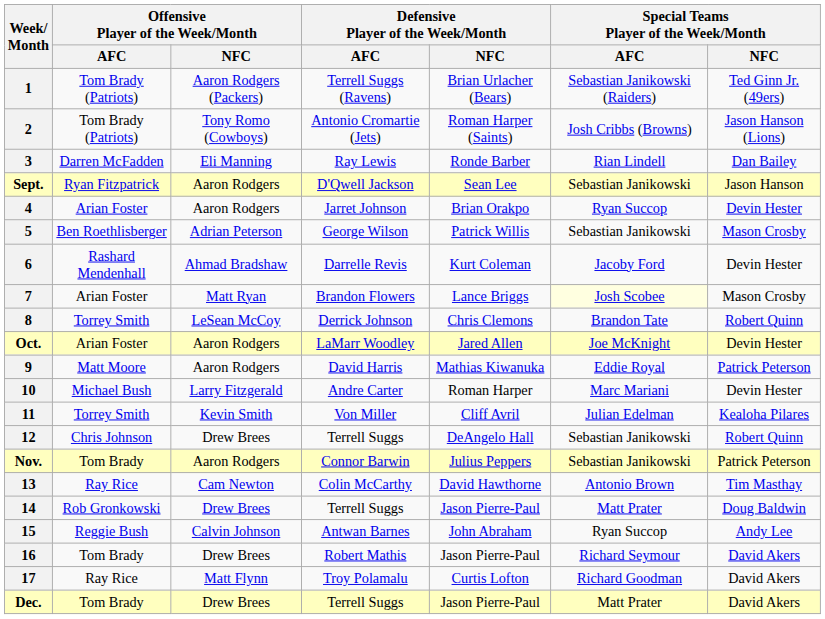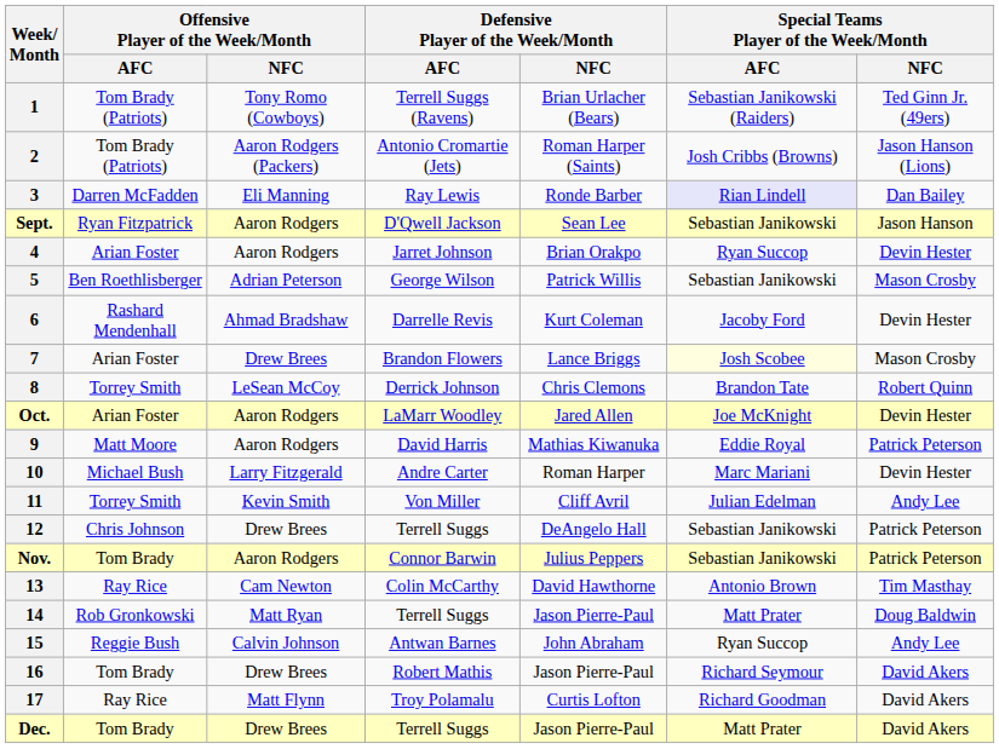 <table class="wikitable" style="font-size: 95%; text-align: center;">
 <tr>
 <th rowspan=2>Week/<br>Month</th>
 <th colspan=2>Offensive<br>Player of the Week/Month</th>
 <th colspan=2>Defensive<br>Player of the Week/Month</th>
 <th colspan=2>Special Teams<br>Player of the Week/Month</th>
 </tr>
 <tr>
 <th>AFC</th>
 <th>NFC</th>
 <th>AFC</th>
 <th>NFC</th>
 <th>AFC</th>
 <th>NFC</th>
 </tr>
 <tr>
 <th>1</th>
 <td><a href='#'>Tom Brady</a> (<a href='#'>Patriots</a>)</td>
-<td><a href='#'>Aaron Rodgers</a> (<a href='#'>Packers</a>)</td>
+<td><a href='#'>Tony Romo</a> (<a href='#'>Cowboys</a>)</td>
 <td><a href='#'>Terrell Suggs</a> (<a href='#'>Ravens</a>)</td>
 <td><a href='#'>Brian Urlacher</a> (<a href='#'>Bears</a>) </td>
 <td><a href='#'>Sebastian Janikowski</a> (<a href='#'>Raiders</a>)</td>
 <td><a href='#'>Ted Ginn Jr.</a> (<a href='#'>49ers</a>)</td>
 </tr>
 <tr>
 <th>2</th>
 <td>Tom Brady (<a href='#'>Patriots</a>)</td>
-<td><a href='#'>Tony Romo</a> (<a href='#'>Cowboys</a>)</td>
+<td><a href='#'>Aaron Rodgers</a> (<a href='#'>Packers</a>)</td>
 <td><a href='#'>Antonio Cromartie</a> (<a href='#'>Jets</a>)</td>
 <td><a href='#'>Roman Harper</a> (<a href='#'>Saints</a>)</td>
 <td><a href='#'>Josh Cribbs</a> (<a href='#'>Browns</a>)</td>
 <td><a href='#'>Jason Hanson</a> (<a href='#'>Lions</a>)</td>
 </tr>
 <tr>
 <th>3</th>
 <td><a href='#'>Darren McFadden</a></td>
 <td><a href='#'>Eli Manning</a></td>
 <td><a href='#'>Ray Lewis</a></td>
 <td><a href='#'>Ronde Barber</a></td>
-<td><a href='#'>Rian Lindell</a></td>
+<td style="background: lavender;"><a href='#'>Rian Lindell</a></td>
 <td><a href='#'>Dan Bailey</a></td>
 </tr>
 <tr>
 <td bgcolor="#FFFFBF"><strong>Sept.</strong></td>
 <td bgcolor="#FFFFBF"><a href='#'>Ryan Fitzpatrick</a></td>
 <td bgcolor="#FFFFBF">Aaron Rodgers</td>
 <td bgcolor="#FFFFBF"><a href='#'>D'Qwell Jackson</a></td>
 <td bgcolor="#FFFFBF"><a href='#'>Sean Lee</a></td>
 <td bgcolor="#FFFFBF">Sebastian Janikowski</td>
 <td bgcolor="#FFFFBF">Jason Hanson</td>
 </tr>
 <tr>
 <th>4</th>
 <td><a href='#'>Arian Foster</a></td>
 <td>Aaron Rodgers</td>
 <td><a href='#'>Jarret Johnson</a></td>
 <td><a href='#'>Brian Orakpo</a></td>
 <td><a href='#'>Ryan Succop</a></td>
 <td><a href='#'>Devin Hester</a></td>
 </tr>
 <tr>
 <th>5</th>
 <td><a href='#'>Ben Roethlisberger</a></td>
 <td><a href='#'>Adrian Peterson</a></td>
 <td><a href='#'>George Wilson</a></td>
 <td><a href='#'>Patrick Willis</a></td>
 <td>Sebastian Janikowski</td>
 <td><a href='#'>Mason Crosby</a></td>
 </tr>
 <tr>
 <th>6</th>
 <td><a href='#'>Rashard Mendenhall</a></td>
 <td><a href='#'>Ahmad Bradshaw</a></td>
 <td><a href='#'>Darrelle Revis</a></td>
 <td><a href='#'>Kurt Coleman</a></td>
 <td><a href='#'>Jacoby Ford</a></td>
 <td>Devin Hester</td>
 </tr>
 <tr>
 <th>7</th>
 <td>Arian Foster</td>
-<td><a href='#'>Matt Ryan</a></td>
+<td><a href='#'>Drew Brees</a></td>
 <td><a href='#'>Brandon Flowers</a></td>
 <td><a href='#'>Lance Briggs</a></td>
 <td style="background: lightyellow;"><a href='#'>Josh Scobee</a></td>
 <td>Mason Crosby</td>
 </tr>
 <tr>
 <th>8</th>
 <td><a href='#'>Torrey Smith</a></td>
 <td><a href='#'>LeSean McCoy</a></td>
 <td><a href='#'>Derrick Johnson</a></td>
 <td><a href='#'>Chris Clemons</a></td>
 <td><a href='#'>Brandon Tate</a></td>
 <td><a href='#'>Robert Quinn</a></td>
 </tr>
 <tr>
 <td bgcolor="#FFFFBF"><strong>Oct.</strong></td>
 <td bgcolor="#FFFFBF">Arian Foster</td>
 <td bgcolor="#FFFFBF">Aaron Rodgers</td>
 <td bgcolor="#FFFFBF"><a href='#'>LaMarr Woodley</a></td>
 <td bgcolor="#FFFFBF"><a href='#'>Jared Allen</a></td>
 <td bgcolor="#FFFFBF"><a href='#'>Joe McKnight</a></td>
 <td bgcolor="#FFFFBF">Devin Hester</td>
 </tr>
 <tr>
 <th>9</th>
 <td><a href='#'>Matt Moore</a></td>
 <td>Aaron Rodgers</td>
 <td><a href='#'>David Harris</a></td>
 <td><a href='#'>Mathias Kiwanuka</a></td>
 <td><a href='#'>Eddie Royal</a></td>
 <td><a href='#'>Patrick Peterson</a></td>
 </tr>
 <tr>
 <th>10</th>
 <td><a href='#'>Michael Bush</a></td>
 <td><a href='#'>Larry Fitzgerald</a></td>
 <td><a href='#'>Andre Carter</a></td>
 <td>Roman Harper</td>
 <td><a href='#'>Marc Mariani</a></td>
 <td>Devin Hester</td>
 </tr>
 <tr>
 <th>11</th>
 <td><a href='#'>Torrey Smith</a></td>
 <td><a href='#'>Kevin Smith</a></td>
 <td><a href='#'>Von Miller</a></td>
 <td><a href='#'>Cliff Avril</a></td>
 <td><a href='#'>Julian Edelman</a></td>
-<td><a href='#'>Kealoha Pilares</a></td>
+<td><a href='#'>Andy Lee</a></td>
 </tr>
 <tr>
 <th>12</th>
 <td><a href='#'>Chris Johnson</a></td>
 <td>Drew Brees</td>
 <td>Terrell Suggs</td>
 <td><a href='#'>DeAngelo Hall</a></td>
 <td>Sebastian Janikowski</td>
-<td><a href='#'>Robert Quinn</a></td>
+<td>Patrick Peterson</td>
 </tr>
 <tr>
 <td bgcolor="#FFFFBF"><strong>Nov.</strong></td>
 <td bgcolor="#FFFFBF">Tom Brady</td>
 <td bgcolor="#FFFFBF">Aaron Rodgers</td>
 <td bgcolor="#FFFFBF"><a href='#'>Connor Barwin</a></td>
 <td bgcolor="#FFFFBF"><a href='#'>Julius Peppers</a></td>
 <td bgcolor="#FFFFBF">Sebastian Janikowski</td>
 <td bgcolor="#FFFFBF">Patrick Peterson</td>
 </tr>
 <tr>
 <th>13</th>
 <td><a href='#'>Ray Rice</a></td>
 <td><a href='#'>Cam Newton</a></td>
 <td><a href='#'>Colin McCarthy</a></td>
 <td><a href='#'>David Hawthorne</a></td>
 <td><a href='#'>Antonio Brown</a></td>
 <td><a href='#'>Tim Masthay</a></td>
 </tr>
 <tr>
 <th>14</th>
 <td><a href='#'>Rob Gronkowski</a></td>
-<td><a href='#'>Drew Brees</a></td>
+<td><a href='#'>Matt Ryan</a></td>
 <td>Terrell Suggs</td>
 <td><a href='#'>Jason Pierre-Paul</a></td>
 <td><a href='#'>Matt Prater</a></td>
 <td><a href='#'>Doug Baldwin</a></td>
 </tr>
 <tr>
 <th>15</th>
 <td><a href='#'>Reggie Bush</a></td>
 <td><a href='#'>Calvin Johnson</a></td>
 <td><a href='#'>Antwan Barnes</a></td>
 <td><a href='#'>John Abraham</a></td>
 <td>Ryan Succop</td>
 <td><a href='#'>Andy Lee</a></td>
 </tr>
 <tr>
 <th>16</th>
 <td>Tom Brady</td>
 <td>Drew Brees</td>
 <td><a href='#'>Robert Mathis</a></td>
 <td>Jason Pierre-Paul</td>
 <td><a href='#'>Richard Seymour</a></td>
 <td><a href='#'>David Akers</a></td>
 </tr>
 <tr>
 <th>17</th>
 <td>Ray Rice</td>
 <td><a href='#'>Matt Flynn</a></td>
 <td><a href='#'>Troy Polamalu</a></td>
 <td><a href='#'>Curtis Lofton</a></td>
 <td><a href='#'>Richard Goodman</a></td>
 <td>David Akers</td>
 </tr>
 <tr>
 <td bgcolor="#FFFFBF"><strong>Dec.</strong></td>
 <td bgcolor="#FFFFBF">Tom Brady</td>
 <td bgcolor="#FFFFBF">Drew Brees</td>
 <td bgcolor="#FFFFBF">Terrell Suggs</td>
 <td bgcolor="#FFFFBF">Jason Pierre-Paul</td>
 <td bgcolor="#FFFFBF">Matt Prater</td>
 <td bgcolor="#FFFFBF">David Akers</td>
 </tr>
 </table>
